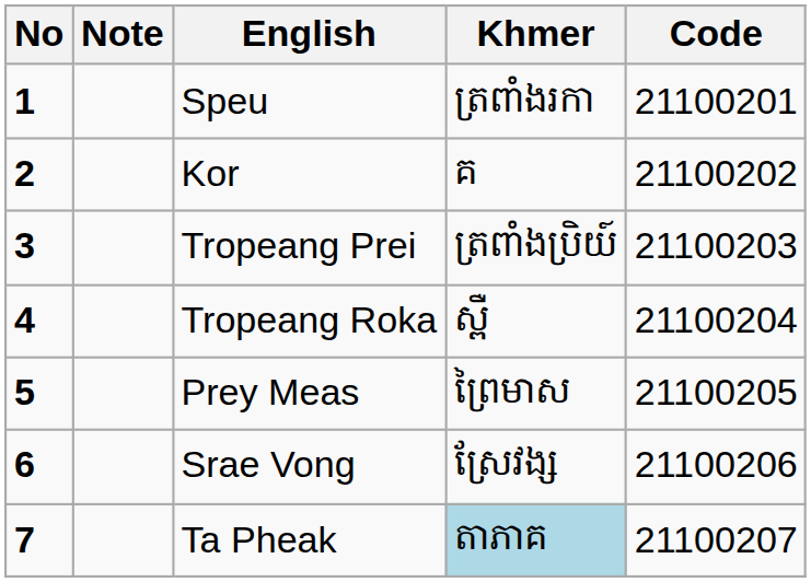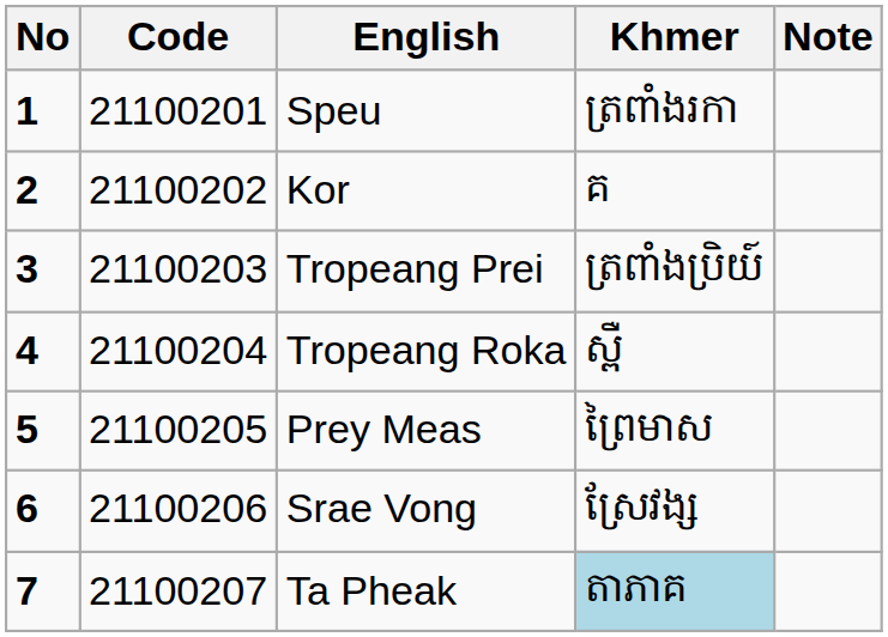 <table class="wikitable">
 <tr>
 <th>No</th>
-<th>Note</th>
+<th>Code</th>
 <th>English</th>
 <th>Khmer</th>
-<th>Code</th>
+<th>Note</th>
 </tr>
 <tr>
 <td><strong>1</strong></td>
-<td></td>
+<td>21100201</td>
 <td>Speu</td>
 <td>ត្រពាំងរកា</td>
-<td>21100201</td>
+<td></td>
 </tr>
 <tr>
 <td><strong>2</strong></td>
-<td></td>
+<td>21100202</td>
 <td>Kor</td>
 <td>គ</td>
-<td>21100202</td>
+<td></td>
 </tr>
 <tr>
 <td><strong>3</strong></td>
-<td></td>
+<td>21100203</td>
 <td>Tropeang Prei</td>
 <td>ត្រពាំងប្រិយ៍</td>
-<td>21100203</td>
+<td></td>
 </tr>
 <tr>
 <td><strong>4</strong></td>
-<td></td>
+<td>21100204</td>
 <td>Tropeang Roka</td>
 <td>ស្ពឺ</td>
-<td>21100204</td>
+<td></td>
 </tr>
 <tr>
 <td><strong>5</strong></td>
-<td></td>
+<td>21100205</td>
 <td>Prey Meas</td>
 <td>ព្រៃមាស</td>
-<td>21100205</td>
+<td></td>
 </tr>
 <tr>
 <td><strong>6</strong></td>
-<td></td>
+<td>21100206</td>
 <td>Srae Vong</td>
 <td>ស្រែវង្ស</td>
-<td>21100206</td>
+<td></td>
 </tr>
 <tr>
 <td><strong>7</strong></td>
-<td></td>
+<td>21100207</td>
 <td>Ta Pheak</td>
 <td style="background: lightblue;">តាភាគ</td>
-<td>21100207</td>
+<td></td>
 </tr>
 </table>
